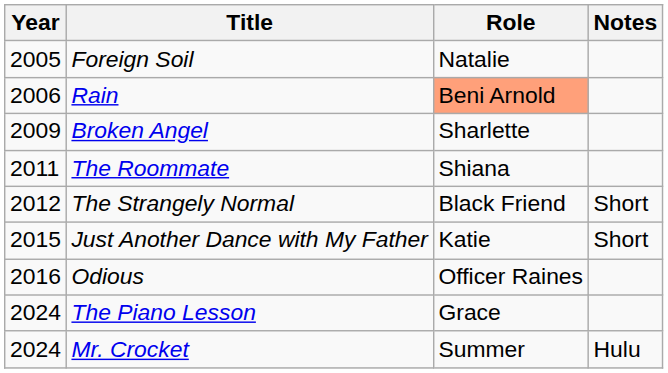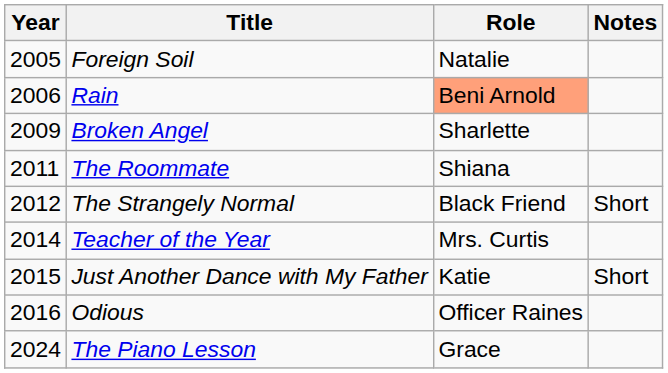 <table class="wikitable sortable">
 <tr>
 <th>Year</th>
 <th>Title</th>
 <th>Role</th>
 <th class="unsortable">Notes</th>
 </tr>
 <tr>
 <td>2005</td>
 <td><em>Foreign Soil</em></td>
 <td>Natalie</td>
 <td></td>
 </tr>
 <tr>
 <td>2006</td>
 <td><em><a href='#'>Rain</a></em></td>
 <td style="background: lightsalmon;">Beni Arnold</td>
 <td></td>
 </tr>
 <tr>
 <td>2009</td>
 <td><em><a href='#'>Broken Angel</a></em></td>
 <td>Sharlette</td>
 <td></td>
 </tr>
 <tr>
 <td>2011</td>
 <td><em><a href='#'>The Roommate</a></em></td>
 <td>Shiana</td>
 <td></td>
 </tr>
 <tr>
 <td>2012</td>
 <td><em>The Strangely Normal</em></td>
 <td>Black Friend</td>
 <td>Short</td>
 </tr>
 <tr>
+<td>2014</td>
+<td><em><a href='#'>Teacher of the Year</a></em></td>
+<td>Mrs. Curtis</td>
+<td></td>
+</tr>
+<tr>
 <td>2015</td>
 <td><em>Just Another Dance with My Father</em></td>
 <td>Katie</td>
 <td>Short</td>
 </tr>
 <tr>
 <td>2016</td>
 <td><em>Odious</em></td>
 <td>Officer Raines</td>
 <td></td>
 </tr>
 <tr>
 <td>2024</td>
 <td><em><a href='#'>The Piano Lesson</a></em></td>
 <td>Grace</td>
 <td></td>
 </tr>
-<tr>
-<td>2024</td>
-<td><em><a href='#'>Mr. Crocket</a></em></td>
-<td>Summer</td>
-<td>Hulu</td>
-</tr>
 </table>
